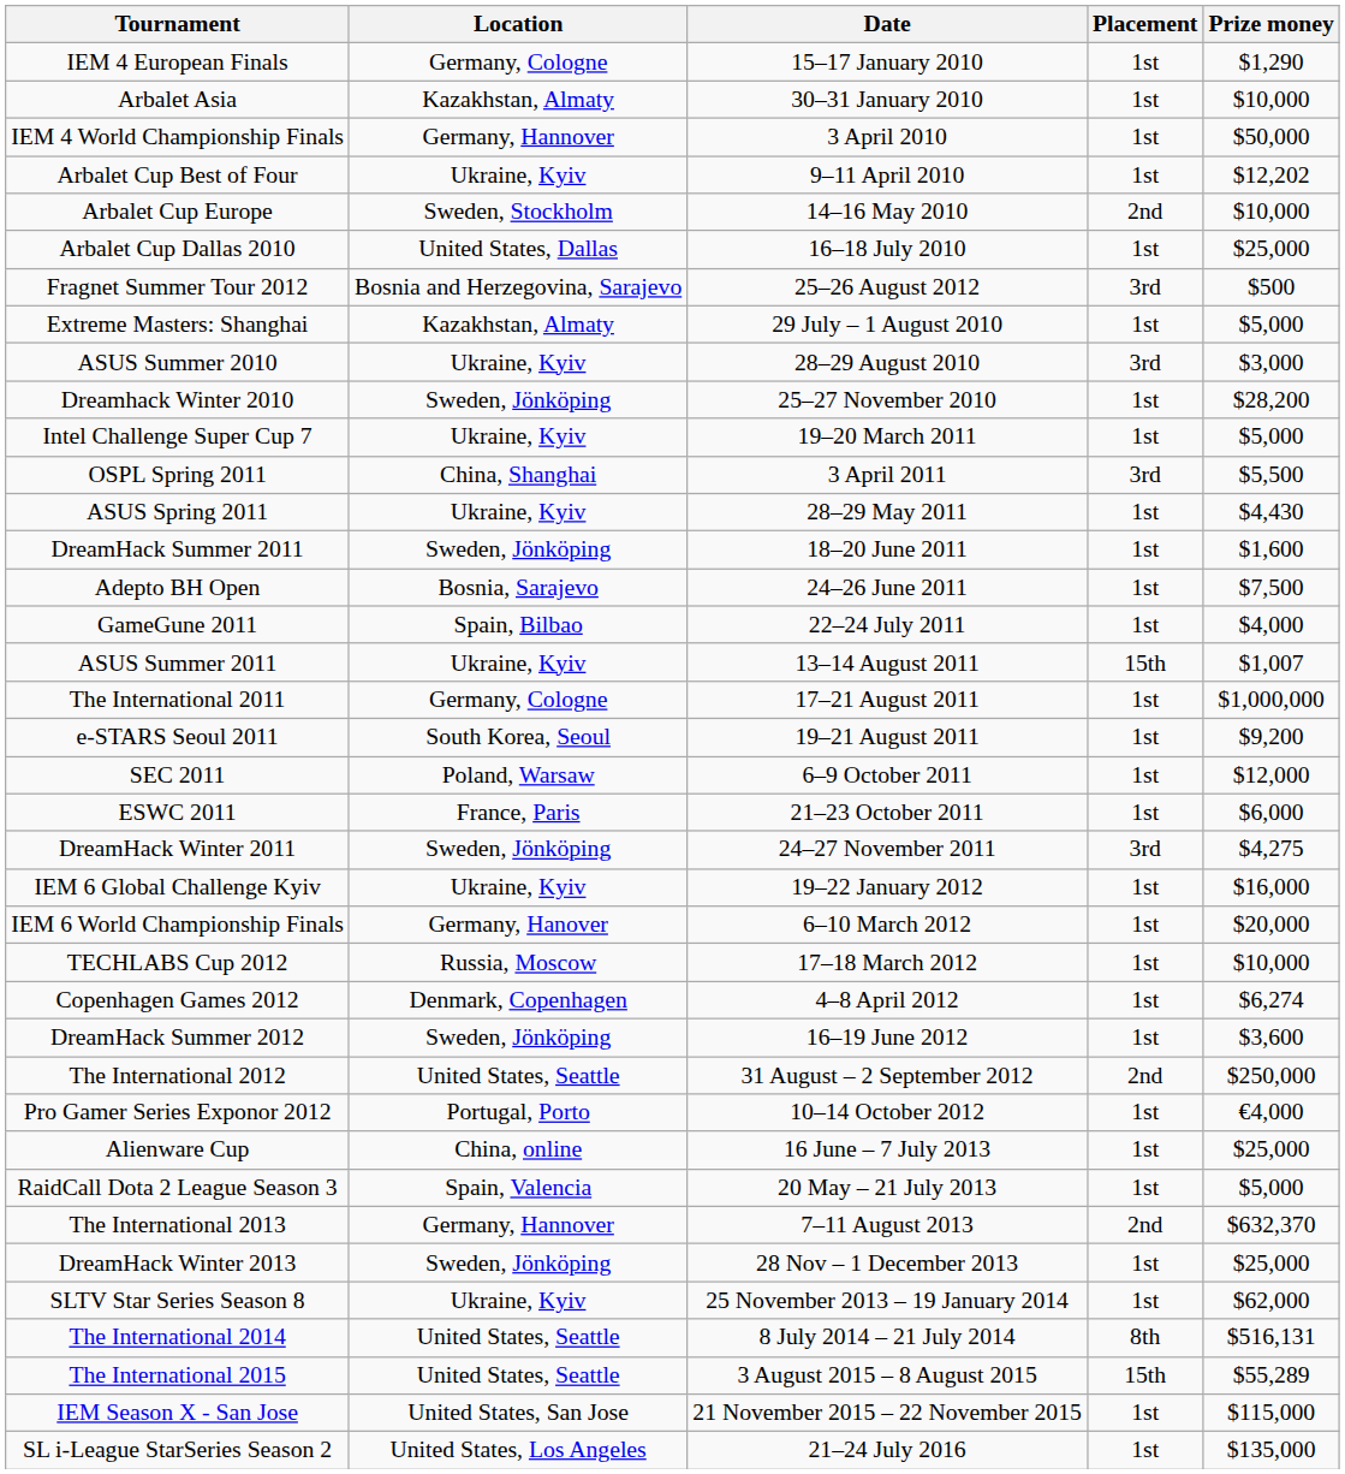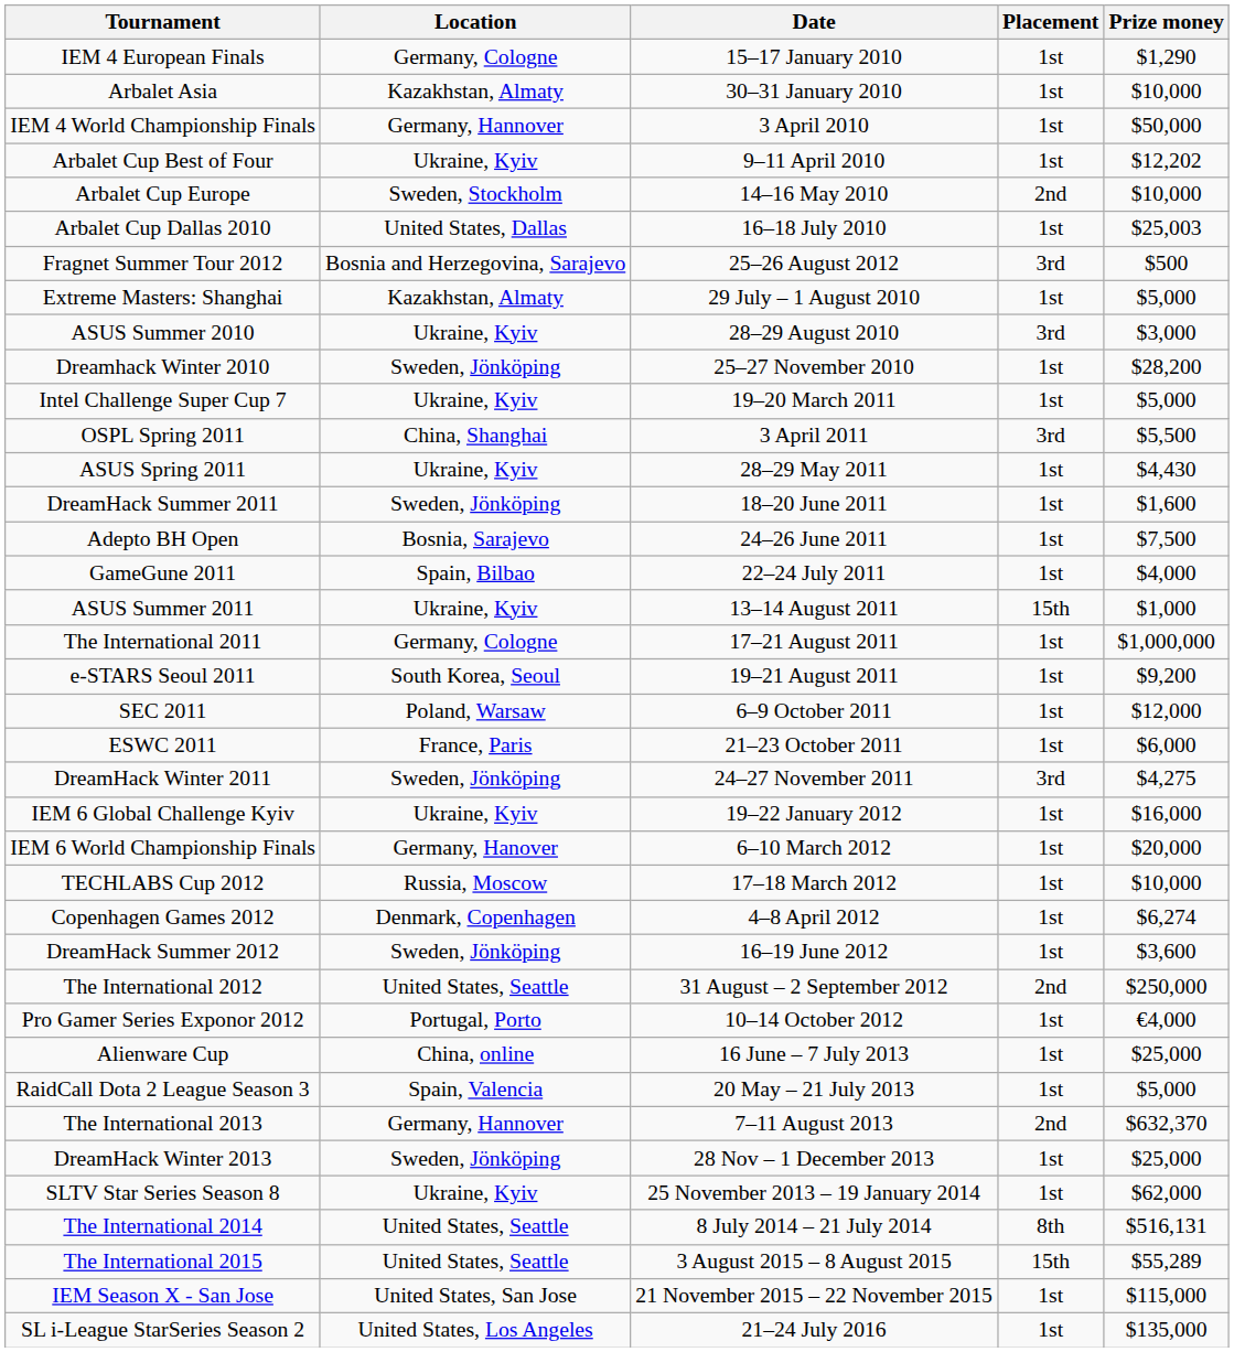 <table class="wikitable" style="text-align:center;">
 <tr>
 <th>Tournament</th>
 <th>Location</th>
 <th>Date</th>
 <th>Placement</th>
 <th>Prize money</th>
 </tr>
 <tr>
 <td>IEM 4 European Finals</td>
 <td>Germany, <a href='#'>Cologne</a></td>
 <td>15–17 January 2010</td>
 <td>1st</td>
 <td>$1,290</td>
 </tr>
 <tr>
 <td>Arbalet Asia</td>
 <td>Kazakhstan, <a href='#'>Almaty</a></td>
 <td>30–31 January 2010</td>
 <td>1st</td>
 <td>$10,000</td>
 </tr>
 <tr>
 <td>IEM 4 World Championship Finals</td>
 <td>Germany, <a href='#'>Hannover</a></td>
 <td>3 April 2010</td>
 <td>1st</td>
 <td>$50,000</td>
 </tr>
 <tr>
 <td>Arbalet Cup Best of Four</td>
 <td>Ukraine, <a href='#'>Kyiv</a></td>
 <td>9–11 April 2010</td>
 <td>1st</td>
 <td>$12,202</td>
 </tr>
 <tr>
 <td>Arbalet Cup Europe</td>
 <td>Sweden, <a href='#'>Stockholm</a></td>
 <td>14–16 May 2010</td>
 <td>2nd</td>
 <td>$10,000</td>
 </tr>
 <tr>
 <td>Arbalet Cup Dallas 2010</td>
 <td>United States, <a href='#'>Dallas</a></td>
 <td>16–18 July 2010</td>
 <td>1st</td>
-<td>$25,000</td>
+<td>$25,003</td>
 </tr>
 <tr>
 <td>Fragnet Summer Tour 2012</td>
 <td>Bosnia and Herzegovina, <a href='#'>Sarajevo</a></td>
 <td>25–26 August 2012</td>
 <td>3rd</td>
 <td>$500</td>
 </tr>
 <tr>
 <td>Extreme Masters: Shanghai</td>
 <td>Kazakhstan, <a href='#'>Almaty</a></td>
 <td>29 July – 1 August 2010</td>
 <td>1st</td>
 <td>$5,000</td>
 </tr>
 <tr>
 <td>ASUS Summer 2010</td>
 <td>Ukraine, <a href='#'>Kyiv</a></td>
 <td>28–29 August 2010</td>
 <td>3rd</td>
 <td>$3,000</td>
 </tr>
 <tr>
 <td>Dreamhack Winter 2010</td>
 <td>Sweden, <a href='#'>Jönköping</a></td>
 <td>25–27 November 2010</td>
 <td>1st</td>
 <td>$28,200</td>
 </tr>
 <tr>
 <td>Intel Challenge Super Cup 7</td>
 <td>Ukraine, <a href='#'>Kyiv</a></td>
 <td>19–20 March 2011</td>
 <td>1st</td>
 <td>$5,000</td>
 </tr>
 <tr>
 <td>OSPL Spring 2011</td>
 <td>China, <a href='#'>Shanghai</a></td>
 <td>3 April 2011</td>
 <td>3rd</td>
 <td>$5,500</td>
 </tr>
 <tr>
 <td>ASUS Spring 2011</td>
 <td>Ukraine, <a href='#'>Kyiv</a></td>
 <td>28–29 May 2011</td>
 <td>1st</td>
 <td>$4,430</td>
 </tr>
 <tr>
 <td>DreamHack Summer 2011</td>
 <td>Sweden, <a href='#'>Jönköping</a></td>
 <td>18–20 June 2011</td>
 <td>1st</td>
 <td>$1,600</td>
 </tr>
 <tr>
 <td>Adepto BH Open</td>
 <td>Bosnia, <a href='#'>Sarajevo</a></td>
 <td>24–26 June 2011</td>
 <td>1st</td>
 <td>$7,500</td>
 </tr>
 <tr>
 <td>GameGune 2011</td>
 <td>Spain, <a href='#'>Bilbao</a></td>
 <td>22–24 July 2011</td>
 <td>1st</td>
 <td>$4,000</td>
 </tr>
 <tr>
 <td>ASUS Summer 2011</td>
 <td>Ukraine, <a href='#'>Kyiv</a></td>
 <td>13–14 August 2011</td>
 <td>15th</td>
-<td>$1,007</td>
+<td>$1,000</td>
 </tr>
 <tr>
 <td>The International 2011</td>
 <td>Germany, <a href='#'>Cologne</a></td>
 <td>17–21 August 2011</td>
 <td>1st</td>
 <td>$1,000,000</td>
 </tr>
 <tr>
 <td>e-STARS Seoul 2011</td>
 <td>South Korea, <a href='#'>Seoul</a></td>
 <td>19–21 August 2011</td>
 <td>1st</td>
 <td>$9,200</td>
 </tr>
 <tr>
 <td>SEC 2011</td>
 <td>Poland, <a href='#'>Warsaw</a></td>
 <td>6–9 October 2011</td>
 <td>1st</td>
 <td>$12,000</td>
 </tr>
 <tr>
 <td>ESWC 2011</td>
 <td>France, <a href='#'>Paris</a></td>
 <td>21–23 October 2011</td>
 <td>1st</td>
 <td>$6,000</td>
 </tr>
 <tr>
 <td>DreamHack Winter 2011</td>
 <td>Sweden, <a href='#'>Jönköping</a></td>
 <td>24–27 November 2011</td>
 <td>3rd</td>
 <td>$4,275</td>
 </tr>
 <tr>
 <td>IEM 6 Global Challenge Kyiv</td>
 <td>Ukraine, <a href='#'>Kyiv</a></td>
 <td>19–22 January 2012</td>
 <td>1st</td>
 <td>$16,000</td>
 </tr>
 <tr>
 <td>IEM 6 World Championship Finals</td>
 <td>Germany, <a href='#'>Hanover</a></td>
 <td>6–10 March 2012</td>
 <td>1st</td>
 <td>$20,000</td>
 </tr>
 <tr>
 <td>TECHLABS Cup 2012</td>
 <td>Russia, <a href='#'>Moscow</a></td>
 <td>17–18 March 2012</td>
 <td>1st</td>
 <td>$10,000</td>
 </tr>
 <tr>
 <td>Copenhagen Games 2012</td>
 <td>Denmark, <a href='#'>Copenhagen</a></td>
 <td>4–8 April 2012</td>
 <td>1st</td>
 <td>$6,274</td>
 </tr>
 <tr>
 <td>DreamHack Summer 2012</td>
 <td>Sweden, <a href='#'>Jönköping</a></td>
 <td>16–19 June 2012</td>
 <td>1st</td>
 <td>$3,600</td>
 </tr>
 <tr>
 <td>The International 2012</td>
 <td>United States, <a href='#'>Seattle</a></td>
 <td>31 August – 2 September 2012</td>
 <td>2nd</td>
 <td>$250,000</td>
 </tr>
 <tr>
 <td>Pro Gamer Series Exponor 2012</td>
 <td>Portugal, <a href='#'>Porto</a></td>
 <td>10–14 October 2012</td>
 <td>1st</td>
 <td>€4,000</td>
 </tr>
 <tr>
 <td>Alienware Cup</td>
 <td>China, <a href='#'>online</a></td>
 <td>16 June – 7 July 2013</td>
 <td>1st</td>
 <td>$25,000</td>
 </tr>
 <tr>
 <td>RaidCall Dota 2 League Season 3</td>
 <td>Spain, <a href='#'>Valencia</a></td>
 <td>20 May – 21 July 2013</td>
 <td>1st</td>
 <td>$5,000</td>
 </tr>
 <tr>
 <td>The International 2013</td>
 <td>Germany, <a href='#'>Hannover</a></td>
 <td>7–11 August 2013</td>
 <td>2nd</td>
 <td>$632,370</td>
 </tr>
 <tr>
 <td>DreamHack Winter 2013</td>
 <td>Sweden, <a href='#'>Jönköping</a></td>
 <td>28 Nov – 1 December 2013</td>
 <td>1st</td>
 <td>$25,000</td>
 </tr>
 <tr>
 <td>SLTV Star Series Season 8</td>
 <td>Ukraine, <a href='#'>Kyiv</a></td>
 <td>25 November 2013 – 19 January 2014</td>
 <td>1st</td>
 <td>$62,000</td>
 </tr>
 <tr>
 <td><a href='#'>The International 2014</a></td>
 <td>United States, <a href='#'>Seattle</a></td>
 <td>8 July 2014 – 21 July 2014</td>
 <td>8th</td>
 <td>$516,131</td>
 </tr>
 <tr>
 <td><a href='#'>The International 2015</a></td>
 <td>United States, <a href='#'>Seattle</a></td>
 <td>3 August 2015 – 8 August 2015</td>
 <td>15th</td>
 <td>$55,289</td>
 </tr>
 <tr>
 <td><a href='#'>IEM Season X - San Jose</a></td>
 <td>United States, San Jose</td>
 <td>21 November 2015 – 22 November 2015</td>
 <td>1st</td>
 <td>$115,000</td>
 </tr>
 <tr>
 <td>SL i-League StarSeries Season 2</td>
 <td>United States, <a href='#'>Los Angeles</a></td>
 <td>21–24 July 2016</td>
 <td>1st</td>
 <td>$135,000</td>
 </tr>
 </table>
